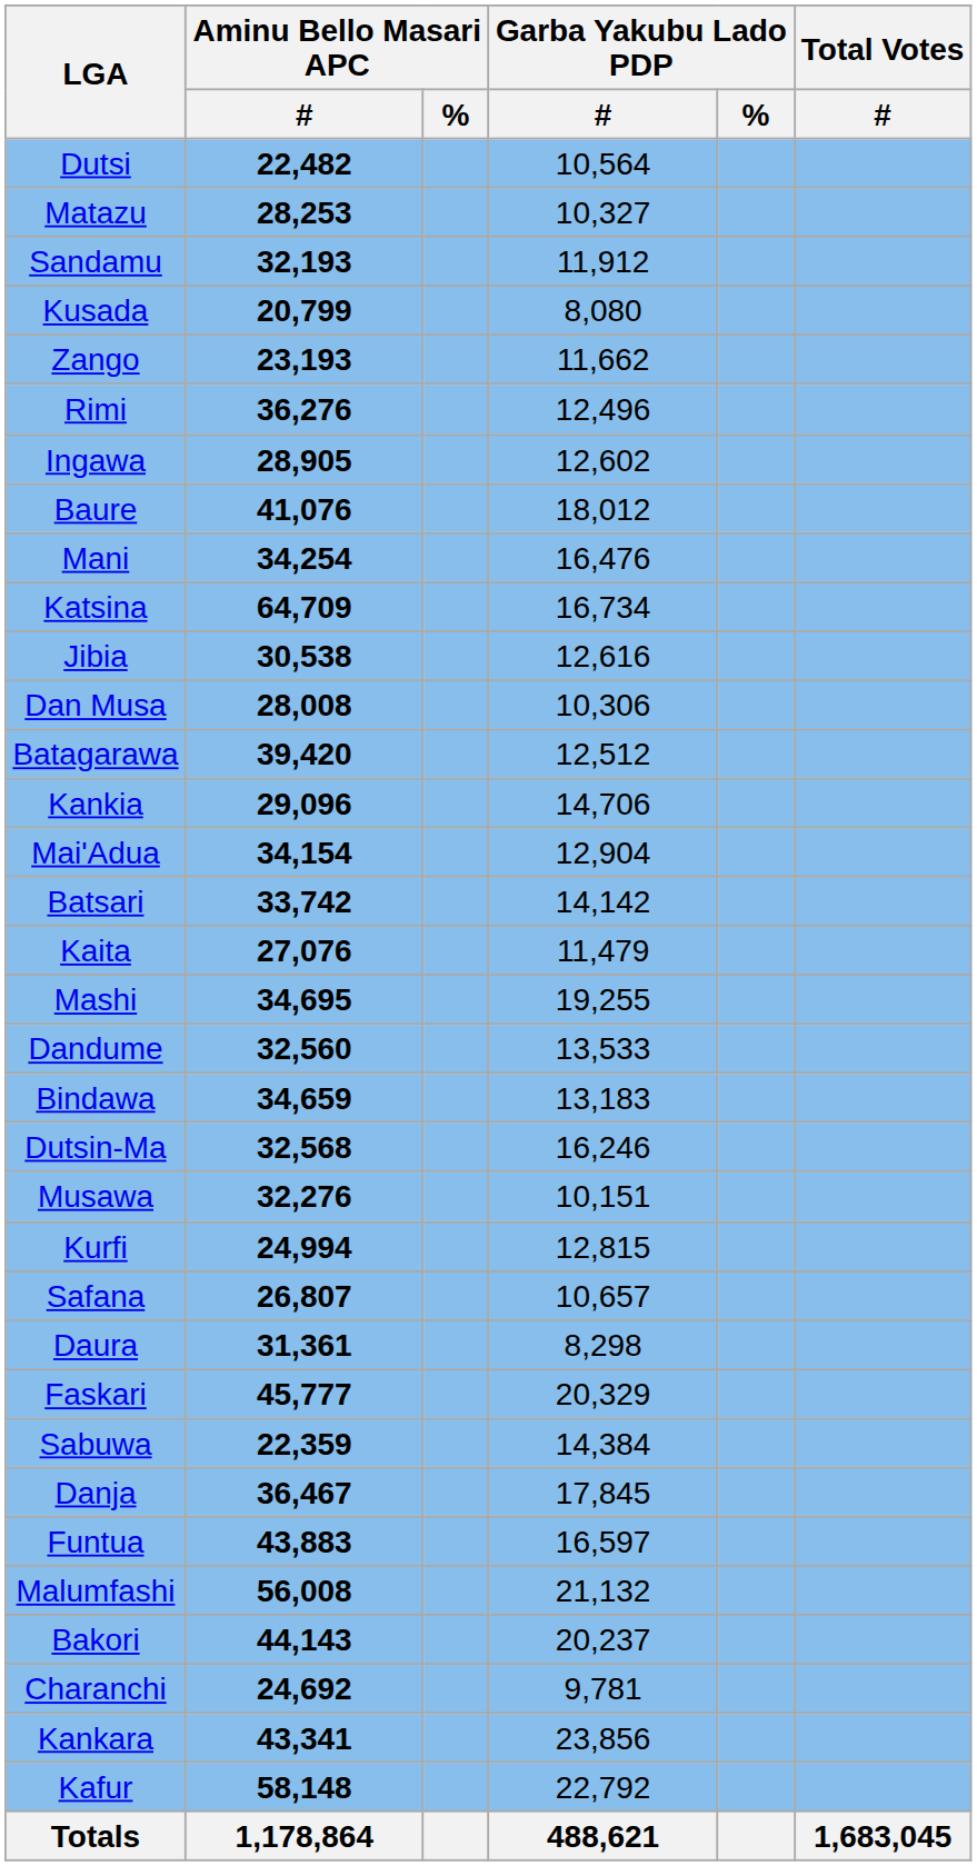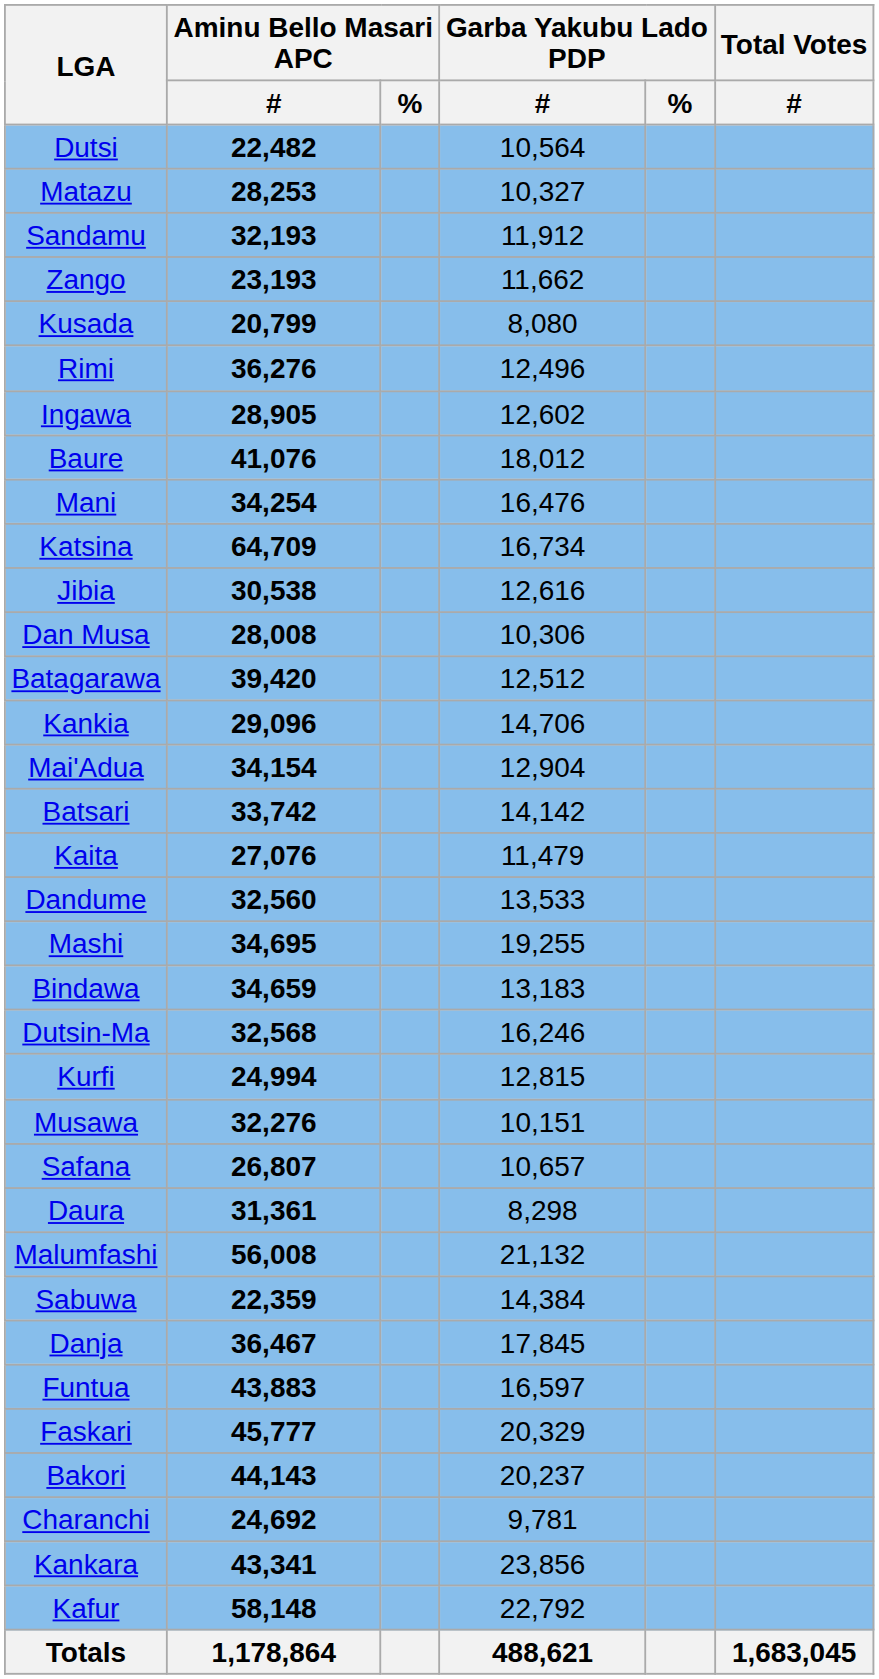 <table class="wikitable sortable" style=" font-size: 95%">
 <tr>
 <th rowspan="2">LGA</th>
 <th colspan="2">Aminu Bello Masari<br>APC</th>
 <th colspan="2">Garba Yakubu Lado<br>PDP</th>
 <th>Total Votes</th>
 </tr>
 <tr>
 <th>#</th>
 <th>%</th>
 <th>#</th>
 <th>%</th>
 <th>#</th>
 </tr>
 <tr>
 <td bgcolor=#87BEEB align="center"><a href='#'>Dutsi</a></td>
 <td bgcolor=#87BEEB align="center"><strong>22,482</strong></td>
 <td bgcolor=#87BEEB align="center"></td>
 <td bgcolor=#87BEEB align="center">10,564</td>
 <td bgcolor=#87BEEB align="center"></td>
 <td bgcolor=#87BEEB align="center"></td>
 </tr>
 <tr>
 <td bgcolor=#87BEEB align="center"><a href='#'>Matazu</a></td>
 <td bgcolor=#87BEEB align="center"><strong>28,253</strong></td>
 <td bgcolor=#87BEEB align="center"></td>
 <td bgcolor=#87BEEB align="center">10,327</td>
 <td bgcolor=#87BEEB align="center"></td>
 <td bgcolor=#87BEEB align="center"></td>
 </tr>
 <tr>
 <td bgcolor=#87BEEB align="center"><a href='#'>Sandamu</a></td>
 <td bgcolor=#87BEEB align="center"><strong>32,193</strong></td>
 <td bgcolor=#87BEEB align="center"></td>
 <td bgcolor=#87BEEB align="center">11,912</td>
 <td bgcolor=#87BEEB align="center"></td>
 <td bgcolor=#87BEEB align="center"></td>
 </tr>
 <tr>
+<td bgcolor=#87BEEB align="center"><a href='#'>Zango</a></td>
+<td bgcolor=#87BEEB align="center"><strong>23,193</strong></td>
+<td bgcolor=#87BEEB align="center"></td>
+<td bgcolor=#87BEEB align="center">11,662</td>
+<td bgcolor=#87BEEB align="center"></td>
+<td bgcolor=#87BEEB align="center"></td>
+</tr>
+<tr>
 <td bgcolor=#87BEEB align="center"><a href='#'>Kusada</a></td>
 <td bgcolor=#87BEEB align="center"><strong>20,799</strong></td>
 <td bgcolor=#87BEEB align="center"></td>
 <td bgcolor=#87BEEB align="center">8,080</td>
-<td bgcolor=#87BEEB align="center"></td>
-<td bgcolor=#87BEEB align="center"></td>
-</tr>
-<tr>
-<td bgcolor=#87BEEB align="center"><a href='#'>Zango</a></td>
-<td bgcolor=#87BEEB align="center"><strong>23,193</strong></td>
-<td bgcolor=#87BEEB align="center"></td>
-<td bgcolor=#87BEEB align="center">11,662</td>
 <td bgcolor=#87BEEB align="center"></td>
 <td bgcolor=#87BEEB align="center"></td>
 </tr>
 <tr>
 <td bgcolor=#87BEEB align="center"><a href='#'>Rimi</a></td>
 <td bgcolor=#87BEEB align="center"><strong>36,276</strong></td>
 <td bgcolor=#87BEEB align="center"></td>
 <td bgcolor=#87BEEB align="center">12,496</td>
 <td bgcolor=#87BEEB align="center"></td>
 <td bgcolor=#87BEEB align="center"></td>
 </tr>
 <tr>
 <td bgcolor=#87BEEB align="center"><a href='#'>Ingawa</a></td>
 <td bgcolor=#87BEEB align="center"><strong>28,905</strong></td>
 <td bgcolor=#87BEEB align="center"></td>
 <td bgcolor=#87BEEB align="center">12,602</td>
 <td bgcolor=#87BEEB align="center"></td>
 <td bgcolor=#87BEEB align="center"></td>
 </tr>
 <tr>
 <td bgcolor=#87BEEB align="center"><a href='#'>Baure</a></td>
 <td bgcolor=#87BEEB align="center"><strong>41,076</strong></td>
 <td bgcolor=#87BEEB align="center"></td>
 <td bgcolor=#87BEEB align="center">18,012</td>
 <td bgcolor=#87BEEB align="center"></td>
 <td bgcolor=#87BEEB align="center"></td>
 </tr>
 <tr>
 <td bgcolor=#87BEEB align="center"><a href='#'>Mani</a></td>
 <td bgcolor=#87BEEB align="center"><strong>34,254</strong></td>
 <td bgcolor=#87BEEB align="center"></td>
 <td bgcolor=#87BEEB align="center">16,476</td>
 <td bgcolor=#87BEEB align="center"></td>
 <td bgcolor=#87BEEB align="center"></td>
 </tr>
 <tr>
 <td bgcolor=#87BEEB align="center"><a href='#'>Katsina</a></td>
 <td bgcolor=#87BEEB align="center"><strong>64,709</strong></td>
 <td bgcolor=#87BEEB align="center"></td>
 <td bgcolor=#87BEEB align="center">16,734</td>
 <td bgcolor=#87BEEB align="center"></td>
 <td bgcolor=#87BEEB align="center"></td>
 </tr>
 <tr>
 <td bgcolor=#87BEEB align="center"><a href='#'>Jibia</a></td>
 <td bgcolor=#87BEEB align="center"><strong>30,538</strong></td>
 <td bgcolor=#87BEEB align="center"></td>
 <td bgcolor=#87BEEB align="center">12,616</td>
 <td bgcolor=#87BEEB align="center"></td>
 <td bgcolor=#87BEEB align="center"></td>
 </tr>
 <tr>
 <td bgcolor=#87BEEB align="center"><a href='#'>Dan Musa</a></td>
 <td bgcolor=#87BEEB align="center"><strong>28,008</strong></td>
 <td bgcolor=#87BEEB align="center"></td>
 <td bgcolor=#87BEEB align="center">10,306</td>
 <td bgcolor=#87BEEB align="center"></td>
 <td bgcolor=#87BEEB align="center"></td>
 </tr>
 <tr>
 <td bgcolor=#87BEEB align="center"><a href='#'>Batagarawa</a></td>
 <td bgcolor=#87BEEB align="center"><strong>39,420</strong></td>
 <td bgcolor=#87BEEB align="center"></td>
 <td bgcolor=#87BEEB align="center">12,512</td>
 <td bgcolor=#87BEEB align="center"></td>
 <td bgcolor=#87BEEB align="center"></td>
 </tr>
 <tr>
 <td bgcolor=#87BEEB align="center"><a href='#'>Kankia</a></td>
 <td bgcolor=#87BEEB align="center"><strong>29,096</strong></td>
 <td bgcolor=#87BEEB align="center"></td>
 <td bgcolor=#87BEEB align="center">14,706</td>
 <td bgcolor=#87BEEB align="center"></td>
 <td bgcolor=#87BEEB align="center"></td>
 </tr>
 <tr>
 <td bgcolor=#87BEEB align="center"><a href='#'>Mai'Adua</a></td>
 <td bgcolor=#87BEEB align="center"><strong>34,154</strong></td>
 <td bgcolor=#87BEEB align="center"></td>
 <td bgcolor=#87BEEB align="center">12,904</td>
 <td bgcolor=#87BEEB align="center"></td>
 <td bgcolor=#87BEEB align="center"></td>
 </tr>
 <tr>
 <td bgcolor=#87BEEB align="center"><a href='#'>Batsari</a></td>
 <td bgcolor=#87BEEB align="center"><strong>33,742</strong></td>
 <td bgcolor=#87BEEB align="center"></td>
 <td bgcolor=#87BEEB align="center">14,142</td>
 <td bgcolor=#87BEEB align="center"></td>
 <td bgcolor=#87BEEB align="center"></td>
 </tr>
 <tr>
 <td bgcolor=#87BEEB align="center"><a href='#'>Kaita</a></td>
 <td bgcolor=#87BEEB align="center"><strong>27,076</strong></td>
 <td bgcolor=#87BEEB align="center"></td>
 <td bgcolor=#87BEEB align="center">11,479</td>
 <td bgcolor=#87BEEB align="center"></td>
 <td bgcolor=#87BEEB align="center"></td>
 </tr>
 <tr>
+<td bgcolor=#87BEEB align="center"><a href='#'>Dandume</a></td>
+<td bgcolor=#87BEEB align="center"><strong>32,560</strong></td>
+<td bgcolor=#87BEEB align="center"></td>
+<td bgcolor=#87BEEB align="center">13,533</td>
+<td bgcolor=#87BEEB align="center"></td>
+<td bgcolor=#87BEEB align="center"></td>
+</tr>
+<tr>
 <td bgcolor=#87BEEB align="center"><a href='#'>Mashi</a></td>
 <td bgcolor=#87BEEB align="center"><strong>34,695</strong></td>
 <td bgcolor=#87BEEB align="center"></td>
 <td bgcolor=#87BEEB align="center">19,255</td>
-<td bgcolor=#87BEEB align="center"></td>
-<td bgcolor=#87BEEB align="center"></td>
-</tr>
-<tr>
-<td bgcolor=#87BEEB align="center"><a href='#'>Dandume</a></td>
-<td bgcolor=#87BEEB align="center"><strong>32,560</strong></td>
-<td bgcolor=#87BEEB align="center"></td>
-<td bgcolor=#87BEEB align="center">13,533</td>
 <td bgcolor=#87BEEB align="center"></td>
 <td bgcolor=#87BEEB align="center"></td>
 </tr>
 <tr>
 <td bgcolor=#87BEEB align="center"><a href='#'>Bindawa</a></td>
 <td bgcolor=#87BEEB align="center"><strong>34,659</strong></td>
 <td bgcolor=#87BEEB align="center"></td>
 <td bgcolor=#87BEEB align="center">13,183</td>
 <td bgcolor=#87BEEB align="center"></td>
 <td bgcolor=#87BEEB align="center"></td>
 </tr>
 <tr>
 <td bgcolor=#87BEEB align="center"><a href='#'>Dutsin-Ma</a></td>
 <td bgcolor=#87BEEB align="center"><strong>32,568</strong></td>
 <td bgcolor=#87BEEB align="center"></td>
 <td bgcolor=#87BEEB align="center">16,246</td>
 <td bgcolor=#87BEEB align="center"></td>
 <td bgcolor=#87BEEB align="center"></td>
 </tr>
 <tr>
+<td bgcolor=#87BEEB align="center"><a href='#'>Kurfi</a></td>
+<td bgcolor=#87BEEB align="center"><strong>24,994</strong></td>
+<td bgcolor=#87BEEB align="center"></td>
+<td bgcolor=#87BEEB align="center">12,815</td>
+<td bgcolor=#87BEEB align="center"></td>
+<td bgcolor=#87BEEB align="center"></td>
+</tr>
+<tr>
 <td bgcolor=#87BEEB align="center"><a href='#'>Musawa</a></td>
 <td bgcolor=#87BEEB align="center"><strong>32,276</strong></td>
 <td bgcolor=#87BEEB align="center"></td>
 <td bgcolor=#87BEEB align="center">10,151</td>
-<td bgcolor=#87BEEB align="center"></td>
-<td bgcolor=#87BEEB align="center"></td>
-</tr>
-<tr>
-<td bgcolor=#87BEEB align="center"><a href='#'>Kurfi</a></td>
-<td bgcolor=#87BEEB align="center"><strong>24,994</strong></td>
-<td bgcolor=#87BEEB align="center"></td>
-<td bgcolor=#87BEEB align="center">12,815</td>
 <td bgcolor=#87BEEB align="center"></td>
 <td bgcolor=#87BEEB align="center"></td>
 </tr>
 <tr>
 <td bgcolor=#87BEEB align="center"><a href='#'>Safana</a></td>
 <td bgcolor=#87BEEB align="center"><strong>26,807</strong></td>
 <td bgcolor=#87BEEB align="center"></td>
 <td bgcolor=#87BEEB align="center">10,657</td>
 <td bgcolor=#87BEEB align="center"></td>
 <td bgcolor=#87BEEB align="center"></td>
 </tr>
 <tr>
 <td bgcolor=#87BEEB align="center"><a href='#'>Daura</a></td>
 <td bgcolor=#87BEEB align="center"><strong>31,361</strong></td>
 <td bgcolor=#87BEEB align="center"></td>
 <td bgcolor=#87BEEB align="center">8,298</td>
 <td bgcolor=#87BEEB align="center"></td>
 <td bgcolor=#87BEEB align="center"></td>
 </tr>
 <tr>
-<td bgcolor=#87BEEB align="center"><a href='#'>Faskari</a></td>
-<td bgcolor=#87BEEB align="center"><strong>45,777</strong></td>
+<td bgcolor=#87BEEB align="center"><a href='#'>Malumfashi</a></td>
+<td bgcolor=#87BEEB align="center"><strong>56,008</strong></td>
 <td bgcolor=#87BEEB align="center"></td>
-<td bgcolor=#87BEEB align="center">20,329</td>
+<td bgcolor=#87BEEB align="center">21,132</td>
 <td bgcolor=#87BEEB align="center"></td>
 <td bgcolor=#87BEEB align="center"></td>
 </tr>
 <tr>
 <td bgcolor=#87BEEB align="center"><a href='#'>Sabuwa</a></td>
 <td bgcolor=#87BEEB align="center"><strong>22,359</strong></td>
 <td bgcolor=#87BEEB align="center"></td>
 <td bgcolor=#87BEEB align="center">14,384</td>
 <td bgcolor=#87BEEB align="center"></td>
 <td bgcolor=#87BEEB align="center"></td>
 </tr>
 <tr>
 <td bgcolor=#87BEEB align="center"><a href='#'>Danja</a></td>
 <td bgcolor=#87BEEB align="center"><strong>36,467</strong></td>
 <td bgcolor=#87BEEB align="center"></td>
 <td bgcolor=#87BEEB align="center">17,845</td>
 <td bgcolor=#87BEEB align="center"></td>
 <td bgcolor=#87BEEB align="center"></td>
 </tr>
 <tr>
 <td bgcolor=#87BEEB align="center"><a href='#'>Funtua</a></td>
 <td bgcolor=#87BEEB align="center"><strong>43,883</strong></td>
 <td bgcolor=#87BEEB align="center"></td>
 <td bgcolor=#87BEEB align="center">16,597</td>
 <td bgcolor=#87BEEB align="center"></td>
 <td bgcolor=#87BEEB align="center"></td>
 </tr>
 <tr>
-<td bgcolor=#87BEEB align="center"><a href='#'>Malumfashi</a></td>
-<td bgcolor=#87BEEB align="center"><strong>56,008</strong></td>
+<td bgcolor=#87BEEB align="center"><a href='#'>Faskari</a></td>
+<td bgcolor=#87BEEB align="center"><strong>45,777</strong></td>
 <td bgcolor=#87BEEB align="center"></td>
-<td bgcolor=#87BEEB align="center">21,132</td>
+<td bgcolor=#87BEEB align="center">20,329</td>
 <td bgcolor=#87BEEB align="center"></td>
 <td bgcolor=#87BEEB align="center"></td>
 </tr>
 <tr>
 <td bgcolor=#87BEEB align="center"><a href='#'>Bakori</a></td>
 <td bgcolor=#87BEEB align="center"><strong>44,143</strong></td>
 <td bgcolor=#87BEEB align="center"></td>
 <td bgcolor=#87BEEB align="center">20,237</td>
 <td bgcolor=#87BEEB align="center"></td>
 <td bgcolor=#87BEEB align="center"></td>
 </tr>
 <tr>
 <td bgcolor=#87BEEB align="center"><a href='#'>Charanchi</a></td>
 <td bgcolor=#87BEEB align="center"><strong>24,692</strong></td>
 <td bgcolor=#87BEEB align="center"></td>
 <td bgcolor=#87BEEB align="center">9,781</td>
 <td bgcolor=#87BEEB align="center"></td>
 <td bgcolor=#87BEEB align="center"></td>
 </tr>
 <tr>
 <td bgcolor=#87BEEB align="center"><a href='#'>Kankara</a></td>
 <td bgcolor=#87BEEB align="center"><strong>43,341</strong></td>
 <td bgcolor=#87BEEB align="center"></td>
 <td bgcolor=#87BEEB align="center">23,856</td>
 <td bgcolor=#87BEEB align="center"></td>
 <td bgcolor=#87BEEB align="center"></td>
 </tr>
 <tr>
 <td bgcolor=#87BEEB align="center"><a href='#'>Kafur</a></td>
 <td bgcolor=#87BEEB align="center"><strong>58,148</strong></td>
 <td bgcolor=#87BEEB align="center"></td>
 <td bgcolor=#87BEEB align="center">22,792</td>
 <td bgcolor=#87BEEB align="center"></td>
 <td bgcolor=#87BEEB align="center"></td>
 </tr>
 <tr>
 <th>Totals</th>
 <th><strong>1,178,864</strong></th>
 <th></th>
 <th><strong>488,621</strong></th>
 <th></th>
 <th>1,683,045</th>
 </tr>
 </table>
